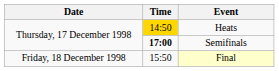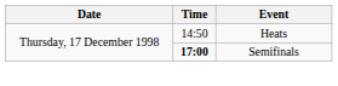 <table class = "wikitable" style="text-align:center;">
 <tr>
 <th width=220>Date</th>
 <th width=50>Time</th>
 <th width=150>Event</th>
 </tr>
 <tr>
 <td rowspan=2>Thursday, 17 December 1998</td>
-<td style="background: gold;">14:50</td>
+<td>14:50</td>
 <td>Heats</td>
 </tr>
 <tr>
 <td><strong>17:00</strong></td>
 <td>Semifinals</td>
 </tr>
-<tr>
-<td>Friday, 18 December 1998</td>
-<td>15:50</td>
-<td bgcolor=ffffcc>Final</td>
-</tr>
 </table>
